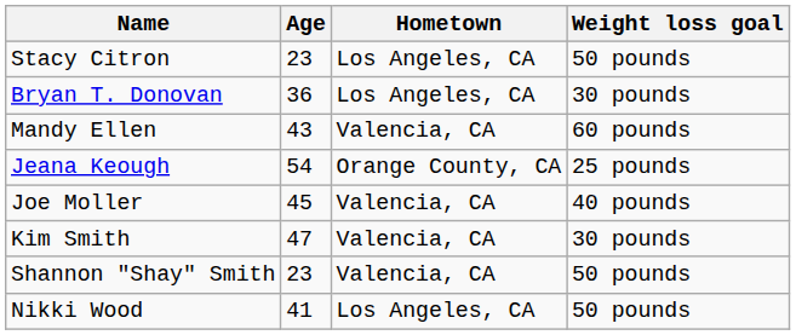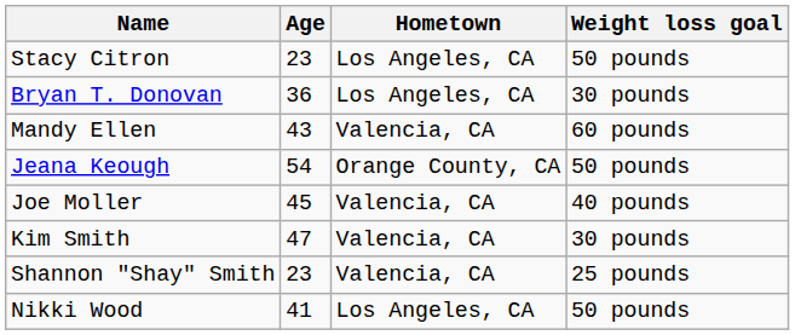 <table class="wikitable">
 <tr>
 <th>Name</th>
 <th>Age</th>
 <th>Hometown</th>
 <th>Weight loss goal</th>
 </tr>
 <tr>
 <td>Stacy Citron</td>
 <td>23</td>
 <td>Los Angeles, CA</td>
 <td>50 pounds</td>
 </tr>
 <tr>
 <td><a href='#'>Bryan T. Donovan</a></td>
 <td>36</td>
 <td>Los Angeles, CA</td>
 <td>30 pounds</td>
 </tr>
 <tr>
 <td>Mandy Ellen</td>
 <td>43</td>
 <td>Valencia, CA</td>
 <td>60 pounds</td>
 </tr>
 <tr>
 <td><a href='#'>Jeana Keough</a></td>
 <td>54</td>
 <td>Orange County, CA</td>
-<td>25 pounds</td>
+<td>50 pounds</td>
 </tr>
 <tr>
 <td>Joe Moller</td>
 <td>45</td>
 <td>Valencia, CA</td>
 <td>40 pounds</td>
 </tr>
 <tr>
 <td>Kim Smith</td>
 <td>47</td>
 <td>Valencia, CA</td>
 <td>30 pounds</td>
 </tr>
 <tr>
 <td>Shannon "Shay" Smith</td>
 <td>23</td>
 <td>Valencia, CA</td>
-<td>50 pounds</td>
+<td>25 pounds</td>
 </tr>
 <tr>
 <td>Nikki Wood</td>
 <td>41</td>
 <td>Los Angeles, CA</td>
 <td>50 pounds</td>
 </tr>
 </table>
